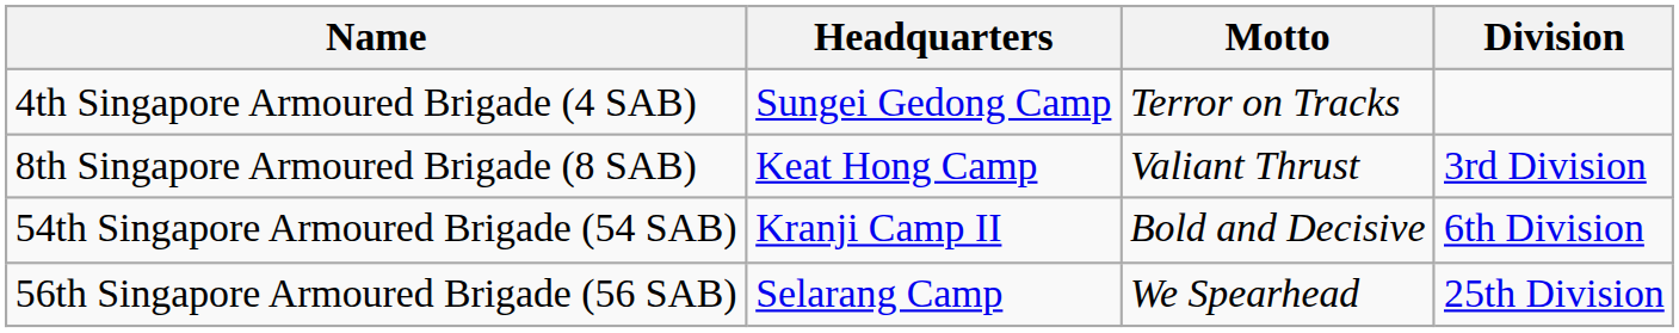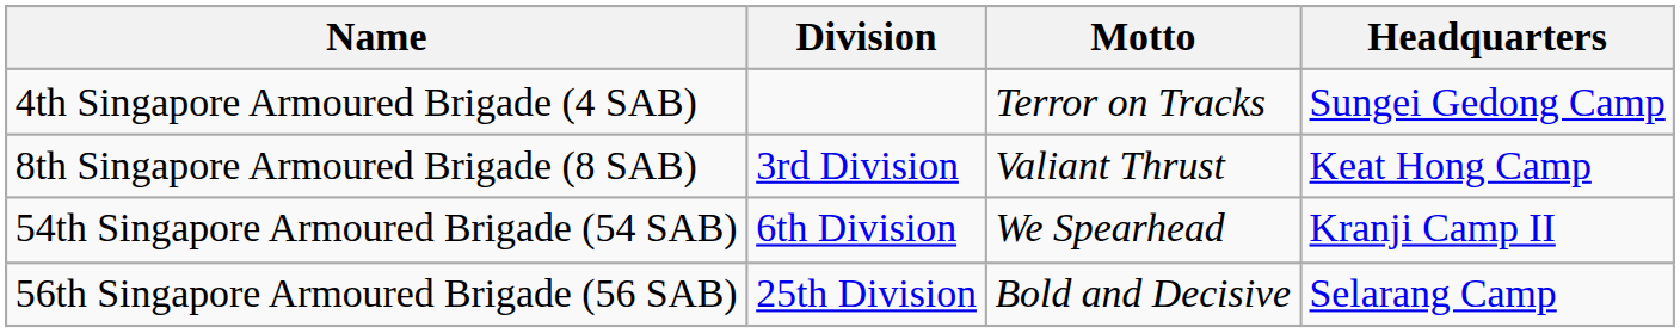 <table class="wikitable">
 <tr>
 <th>Name</th>
+<th>Division</th>
+<th>Motto</th>
 <th>Headquarters</th>
-<th>Motto</th>
-<th>Division</th>
 </tr>
 <tr>
 <td>4th Singapore Armoured Brigade (4 SAB)</td>
+<td></td>
+<td><em>Terror on Tracks</em></td>
 <td><a href='#'>Sungei Gedong Camp</a></td>
-<td><em>Terror on Tracks</em></td>
-<td></td>
 </tr>
 <tr>
 <td>8th Singapore Armoured Brigade (8 SAB)</td>
+<td><a href='#'>3rd Division</a></td>
+<td><em>Valiant Thrust</em></td>
 <td><a href='#'>Keat Hong Camp</a></td>
-<td><em>Valiant Thrust</em></td>
-<td><a href='#'>3rd Division</a></td>
 </tr>
 <tr>
 <td>54th Singapore Armoured Brigade (54 SAB)</td>
+<td><a href='#'>6th Division</a></td>
+<td><em>We Spearhead</em></td>
 <td><a href='#'>Kranji Camp II</a></td>
-<td><em>Bold and Decisive</em></td>
-<td><a href='#'>6th Division</a></td>
 </tr>
 <tr>
 <td>56th Singapore Armoured Brigade (56 SAB)</td>
+<td><a href='#'>25th Division</a></td>
+<td><em>Bold and Decisive</em></td>
 <td><a href='#'>Selarang Camp</a></td>
-<td><em>We Spearhead</em></td>
-<td><a href='#'>25th Division</a></td>
 </tr>
 </table>
